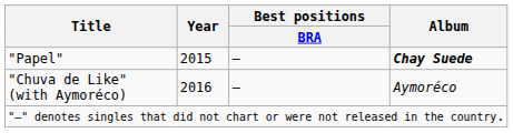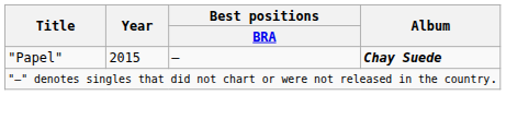 <table class="wikitable">
 <tr>
 <th rowspan="2">Title</th>
 <th rowspan="2">Year</th>
 <th>Best positions</th>
 <th rowspan="2">Album</th>
 </tr>
 <tr>
 <th><strong><a href='#'>BRA</a></strong></th>
 </tr>
 <tr>
 <td>"Papel"</td>
 <td>2015</td>
 <td>—</td>
 <td><strong><em>Chay Suede</em></strong></td>
 </tr>
 <tr>
-<td>"Chuva de Like"<br>(with Aymoréco)</td>
-<td>2016</td>
-<td>—</td>
-<td><em>Aymoréco</em></td>
-</tr>
-<tr>
 <td colspan="4"><small>"—" denotes singles that did not chart or were not released in the country</small>.</td>
 </tr>
 </table>
